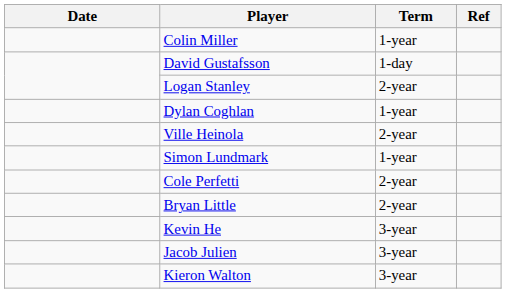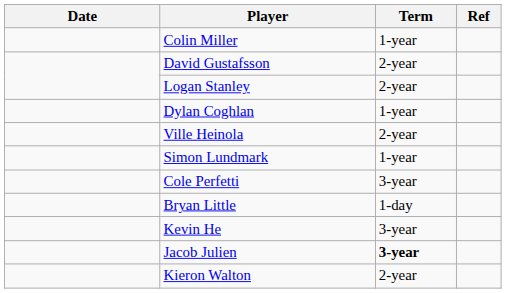 <table class="wikitable">
 <tr>
 <th style="width: 10em;">Date</th>
 <th style="width: 14em;">Player</th>
 <th style="width: 5em;">Term</th>
 <th style="width: 2.5em;">Ref</th>
 </tr>
 <tr>
 <td></td>
 <td><a href='#'>Colin Miller</a></td>
 <td>1-year</td>
 <td></td>
 </tr>
 <tr>
 <td rowspan=2></td>
 <td><a href='#'>David Gustafsson</a></td>
-<td>1-day</td>
+<td>2-year</td>
 <td></td>
 </tr>
 <tr>
 <td><a href='#'>Logan Stanley</a></td>
 <td>2-year</td>
 <td></td>
 </tr>
 <tr>
 <td></td>
 <td><a href='#'>Dylan Coghlan</a></td>
 <td>1-year</td>
 <td></td>
 </tr>
 <tr>
 <td></td>
 <td><a href='#'>Ville Heinola</a></td>
 <td>2-year</td>
 <td></td>
 </tr>
 <tr>
 <td></td>
 <td><a href='#'>Simon Lundmark</a></td>
 <td>1-year</td>
 <td></td>
 </tr>
 <tr>
 <td></td>
 <td><a href='#'>Cole Perfetti</a></td>
-<td>2-year</td>
+<td>3-year</td>
 <td></td>
 </tr>
 <tr>
 <td></td>
 <td><a href='#'>Bryan Little</a></td>
-<td>2-year</td>
+<td>1-day</td>
 <td></td>
 </tr>
 <tr>
 <td></td>
 <td><a href='#'>Kevin He</a></td>
 <td>3-year</td>
 <td></td>
 </tr>
 <tr>
 <td></td>
 <td><a href='#'>Jacob Julien</a></td>
-<td>3-year</td>
+<td><strong>3-year</strong></td>
 <td></td>
 </tr>
 <tr>
 <td></td>
 <td><a href='#'>Kieron Walton</a></td>
-<td>3-year</td>
+<td>2-year</td>
 <td></td>
 </tr>
 </table>
